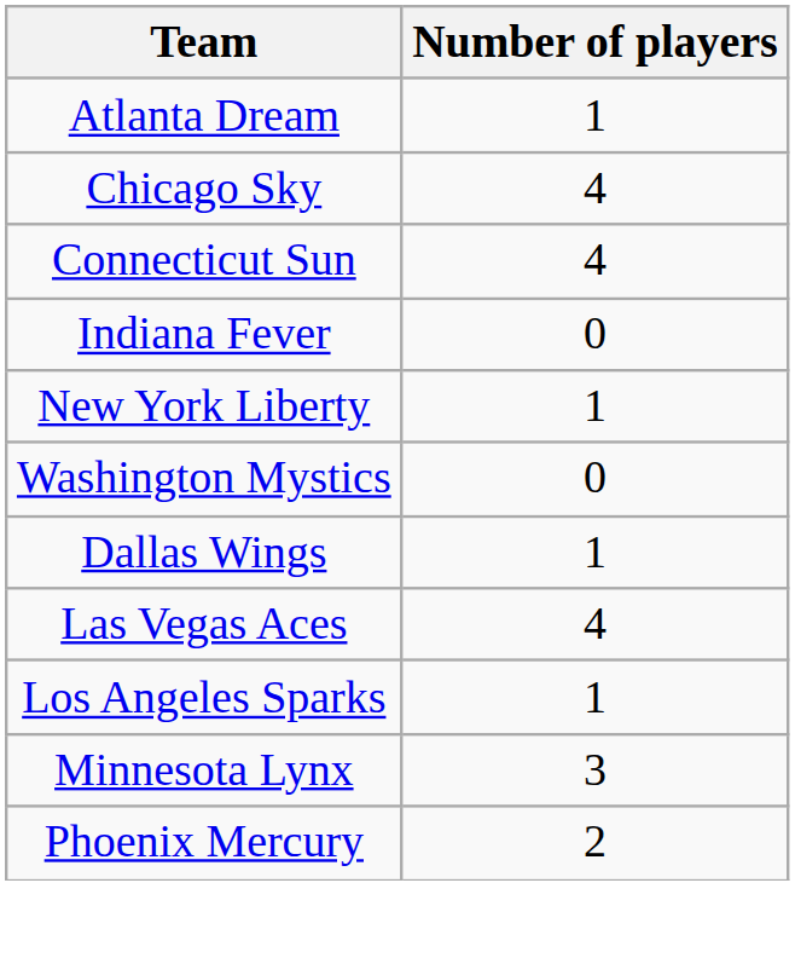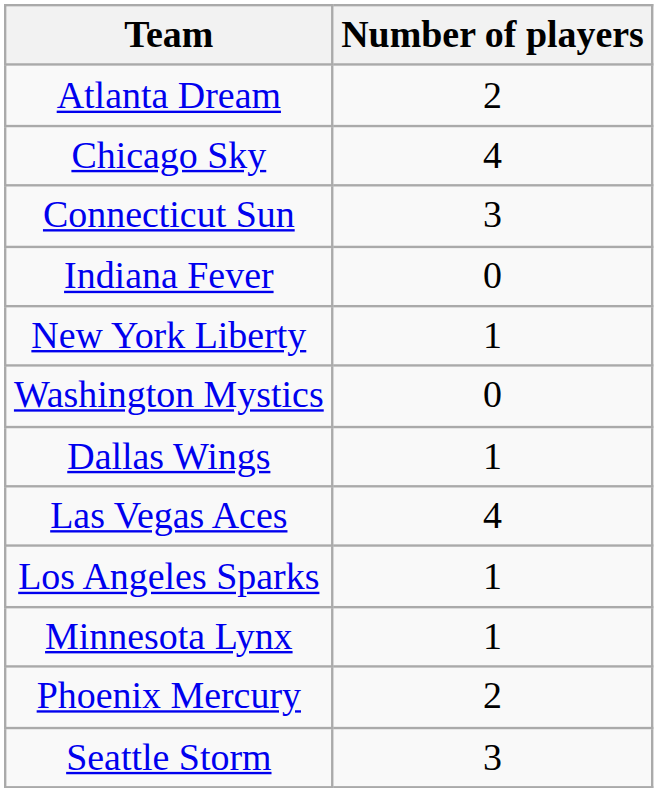 <table class="wikitable sortable" style="text-align:center;">
 <tr>
 <th>Team</th>
 <th>Number of players</th>
 </tr>
 <tr>
 <td><a href='#'>Atlanta Dream</a></td>
-<td>1</td>
+<td>2</td>
 </tr>
 <tr>
 <td><a href='#'>Chicago Sky</a></td>
 <td>4</td>
 </tr>
 <tr>
 <td><a href='#'>Connecticut Sun</a></td>
-<td>4</td>
+<td>3</td>
 </tr>
 <tr>
 <td><a href='#'>Indiana Fever</a></td>
 <td>0</td>
 </tr>
 <tr>
 <td><a href='#'>New York Liberty</a></td>
 <td>1</td>
 </tr>
 <tr>
 <td><a href='#'>Washington Mystics</a></td>
 <td>0</td>
 </tr>
 <tr>
 <td><a href='#'>Dallas Wings</a></td>
 <td>1</td>
 </tr>
 <tr>
 <td><a href='#'>Las Vegas Aces</a></td>
 <td>4</td>
 </tr>
 <tr>
 <td><a href='#'>Los Angeles Sparks</a></td>
 <td>1</td>
 </tr>
 <tr>
 <td><a href='#'>Minnesota Lynx</a></td>
-<td>3</td>
+<td>1</td>
 </tr>
 <tr>
 <td><a href='#'>Phoenix Mercury</a></td>
 <td>2</td>
 </tr>
+<tr>
+<td><a href='#'>Seattle Storm</a></td>
+<td>3</td>
+</tr>
 </table>
